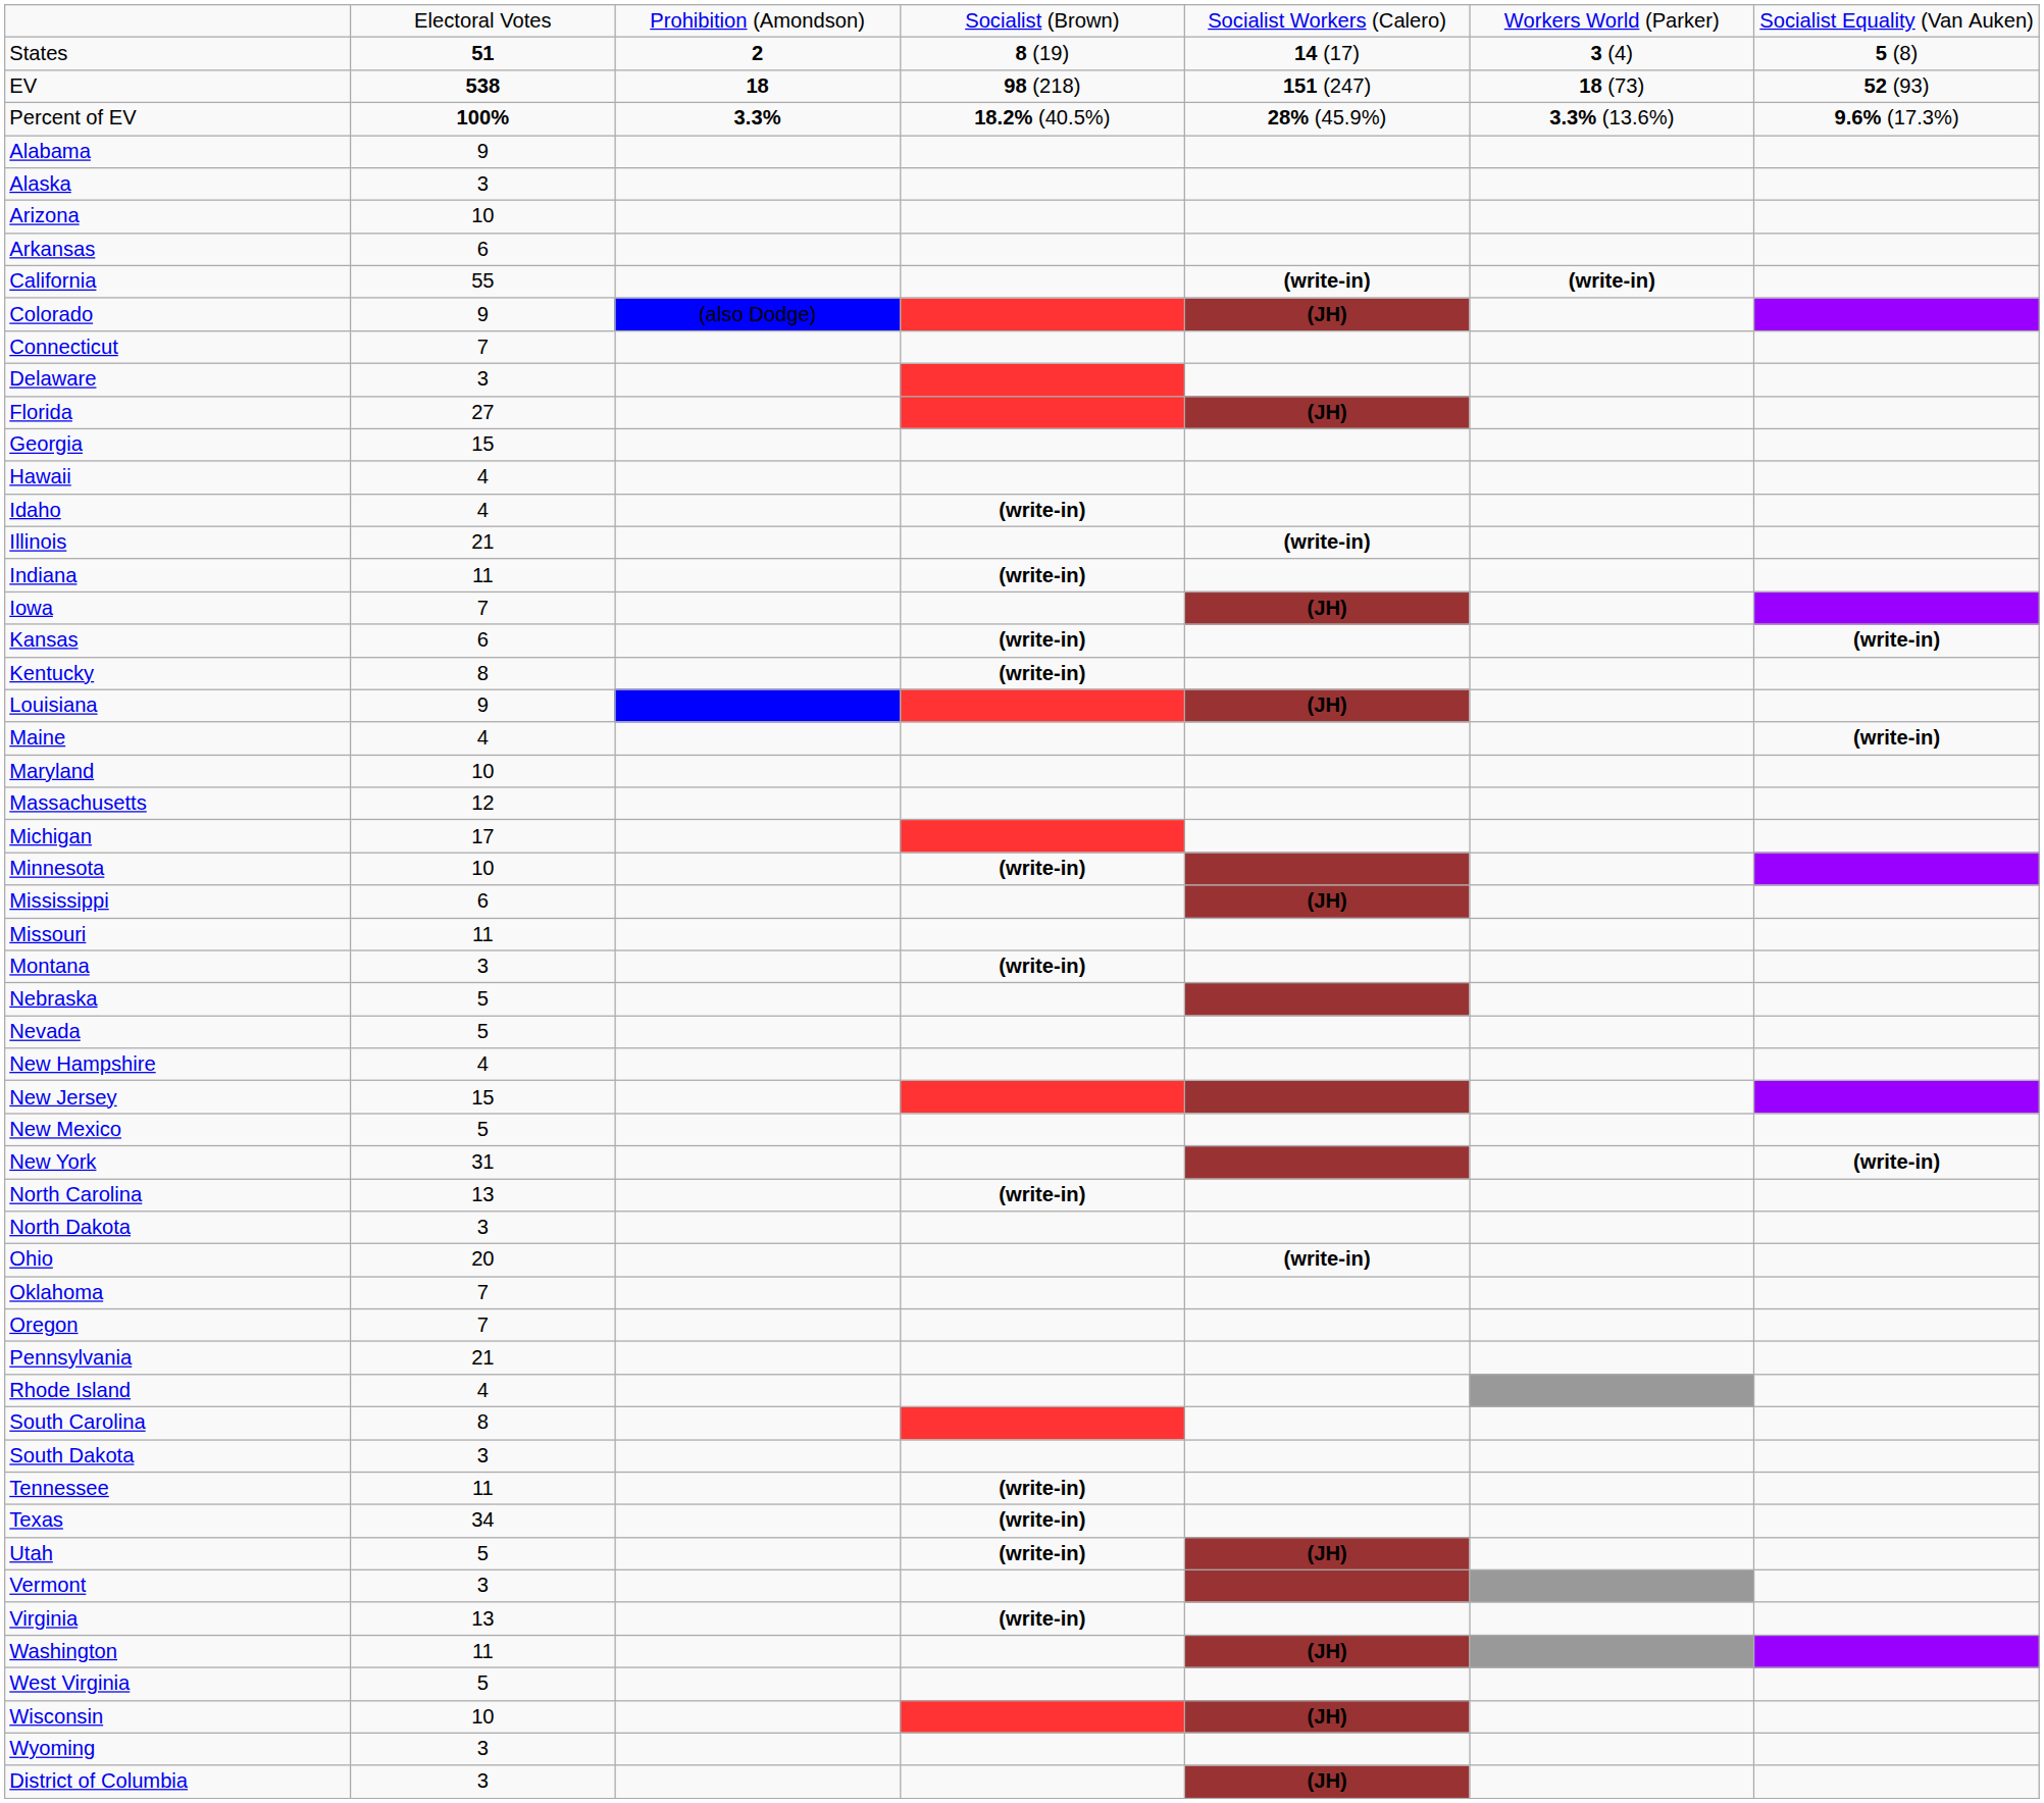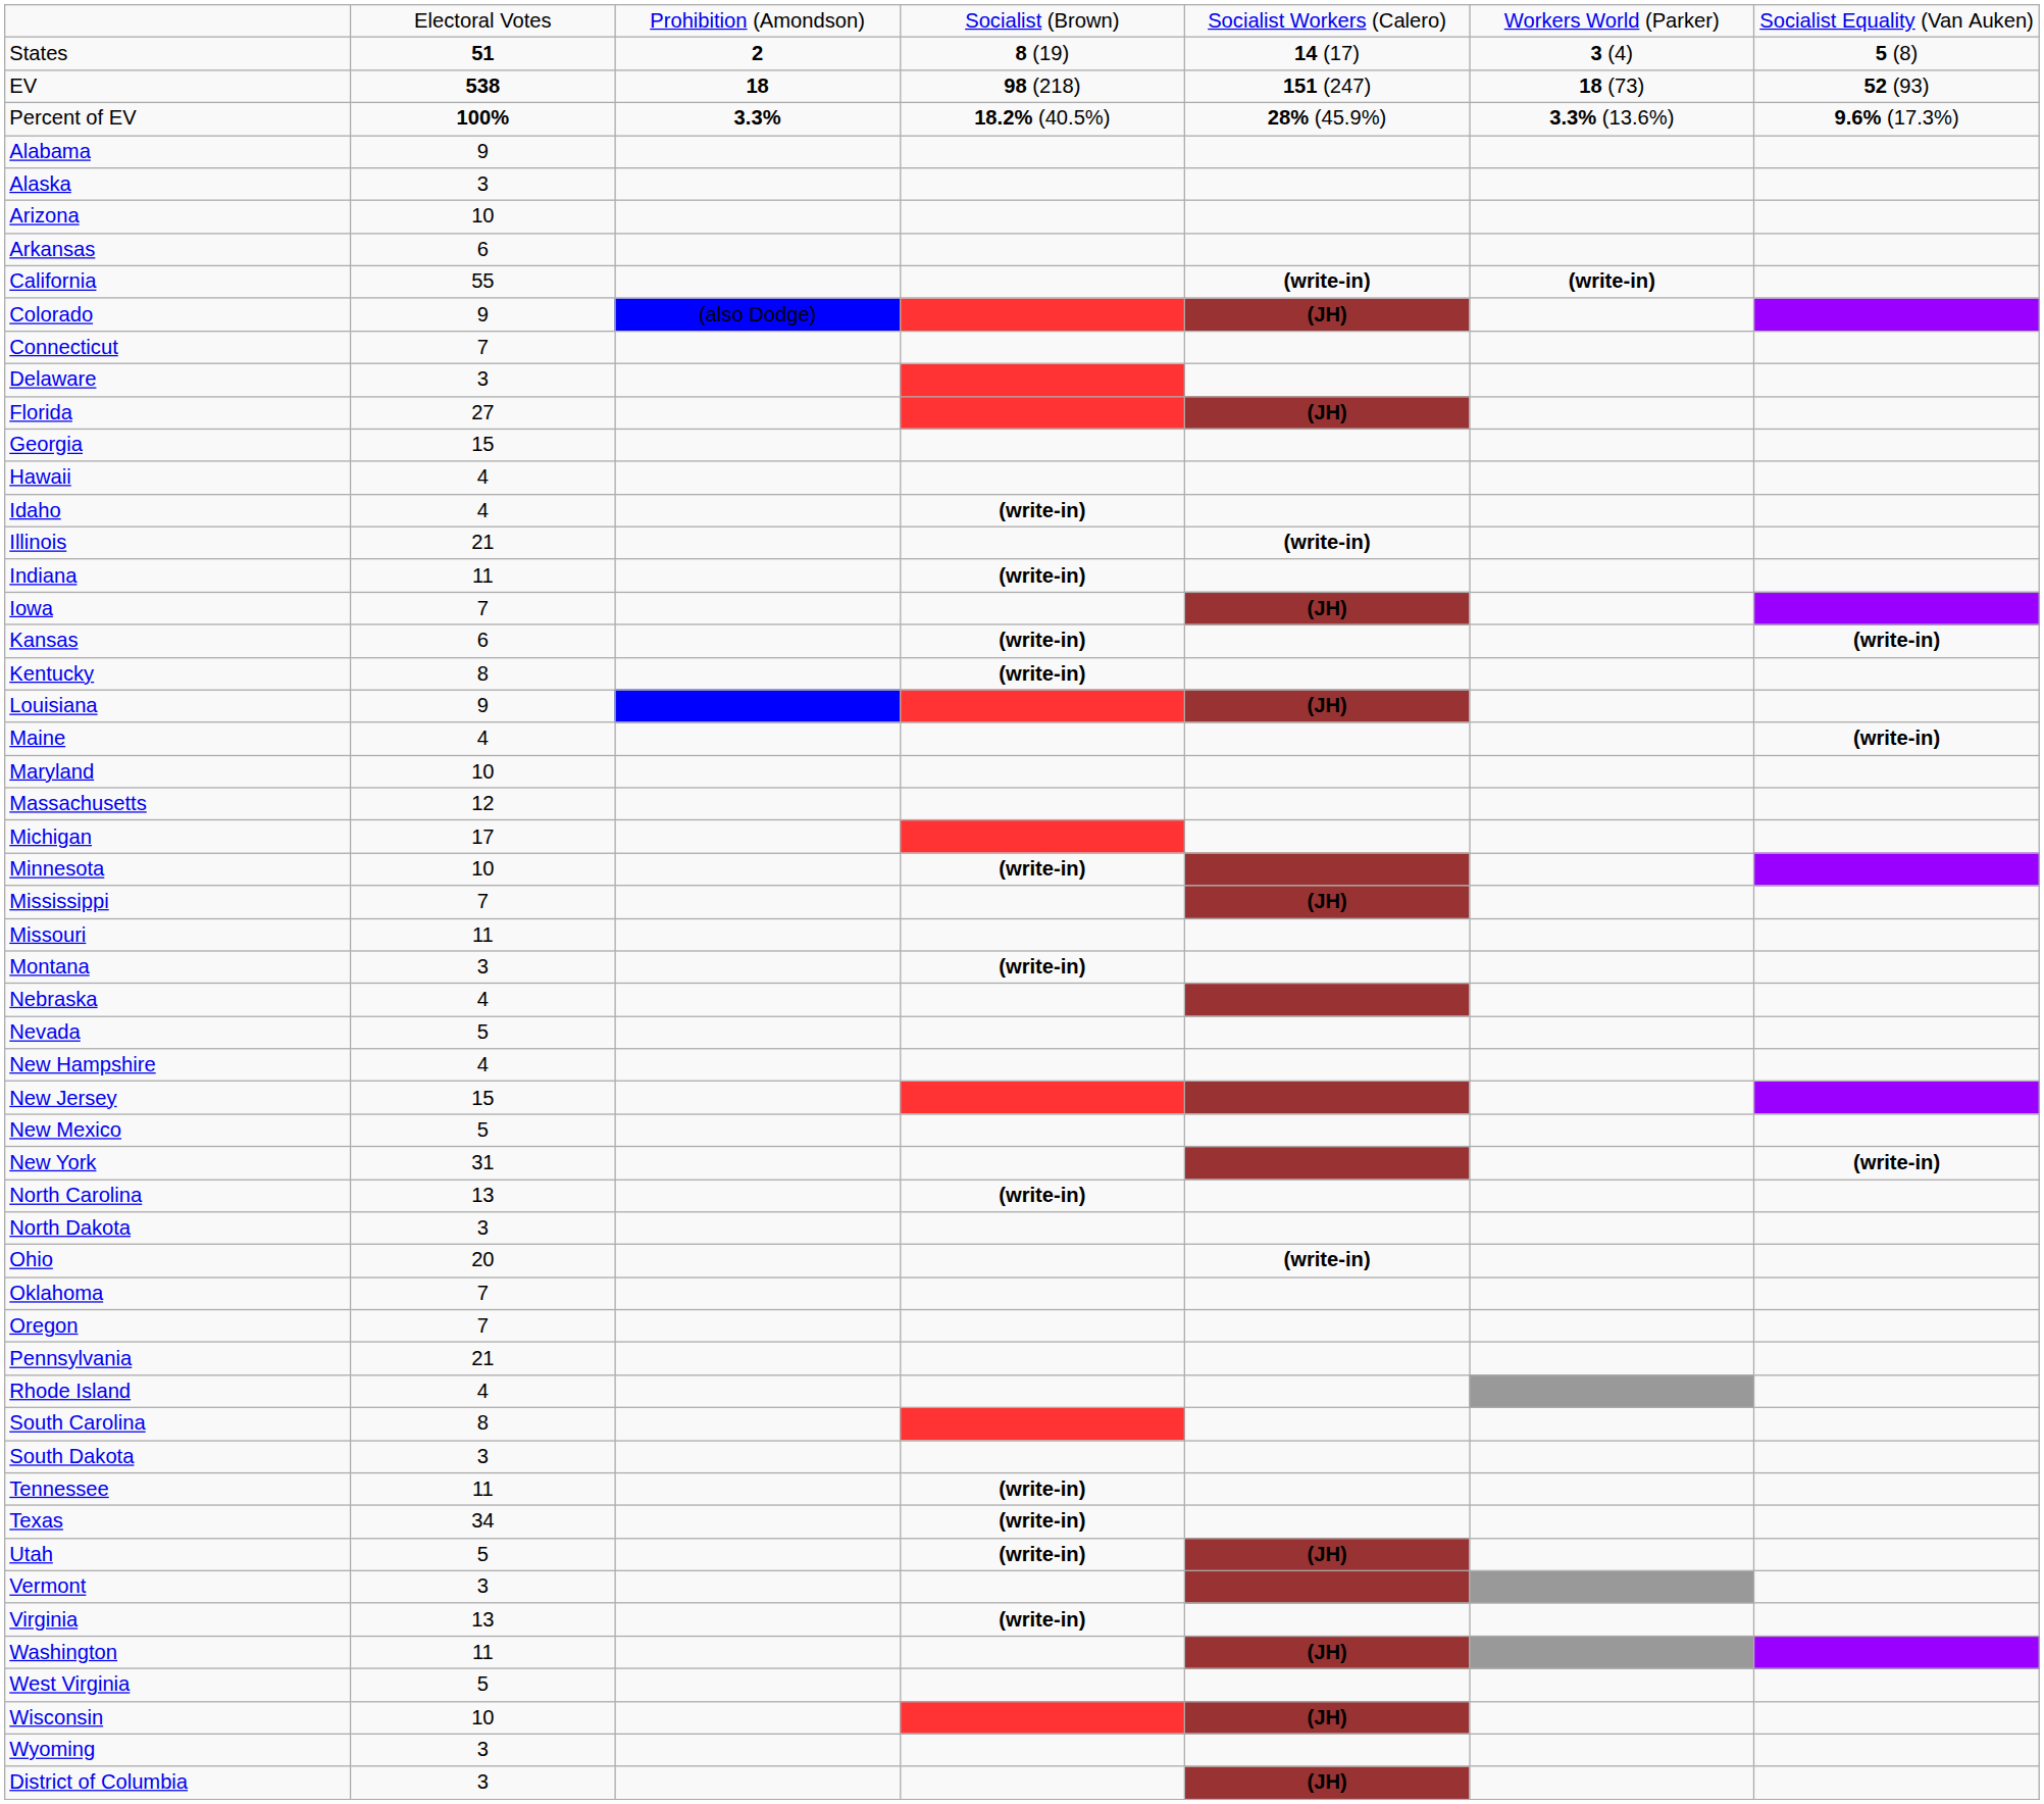 <table class=wikitable style="width: 100%;">
 <tr>
 <td width="17%"> </td>
 <td width="13%" align=center>Electoral Votes</td>
 <td width="14%" align=center><a href='#'>Prohibition</a> (Amondson)</td>
 <td width="14%" align=center><a href='#'>Socialist</a> (Brown)</td>
 <td width="14%" align=center><a href='#'>Socialist Workers</a> (Calero)</td>
 <td width="14%" align=center><a href='#'>Workers World</a> (Parker)</td>
 <td width="14%" align=center><a href='#'>Socialist Equality</a> (Van Auken)</td>
 </tr>
 <tr>
 <td>States</td>
 <td align=center><strong>51</strong></td>
 <td align=center><strong>2</strong></td>
 <td align=center><strong>8</strong> (19)</td>
 <td align=center><strong>14</strong> (17)</td>
 <td align=center><strong>3</strong> (4)</td>
 <td align=center><strong>5</strong> (8)</td>
 </tr>
 <tr>
 <td>EV</td>
 <td align=center><strong>538</strong></td>
 <td align=center><strong>18</strong></td>
 <td align=center><strong>98</strong> (218)</td>
 <td align=center><strong>151</strong> (247)</td>
 <td align=center><strong>18</strong> (73)</td>
 <td align=center><strong>52</strong> (93)</td>
 </tr>
 <tr>
 <td>Percent of EV</td>
 <td align=center><strong>100%</strong></td>
 <td align=center><strong>3.3%</strong></td>
 <td align=center><strong>18.2%</strong> (40.5%)</td>
 <td align=center><strong>28%</strong> (45.9%)</td>
 <td align=center><strong>3.3%</strong> (13.6%)</td>
 <td align=center><strong>9.6%</strong> (17.3%)</td>
 </tr>
 <tr>
 <td><a href='#'>Alabama</a></td>
 <td align=center>9</td>
 <td></td>
 <td></td>
 <td></td>
 <td></td>
 <td></td>
 </tr>
 <tr>
 <td><a href='#'>Alaska</a></td>
 <td align=center>3</td>
 <td></td>
 <td></td>
 <td></td>
 <td></td>
 <td></td>
 </tr>
 <tr>
 <td><a href='#'>Arizona</a></td>
 <td align=center>10</td>
 <td></td>
 <td></td>
 <td></td>
 <td></td>
 <td></td>
 </tr>
 <tr>
 <td><a href='#'>Arkansas</a></td>
 <td align=center>6</td>
 <td></td>
 <td></td>
 <td></td>
 <td></td>
 <td></td>
 </tr>
 <tr>
 <td><a href='#'>California</a></td>
 <td align=center>55</td>
 <td></td>
 <td></td>
 <td color=#993333 align=center><strong>(write-in)</strong></td>
 <td color=#999999 align=center><strong>(write-in)</strong></td>
 <td></td>
 </tr>
 <tr>
 <td><a href='#'>Colorado</a></td>
 <td align=center>9</td>
 <td bgcolor=#0000FF align=center>(also Dodge)</td>
 <td bgcolor=#FF3333> </td>
 <td bgcolor=#993333 align=center><strong>(JH)</strong></td>
 <td></td>
 <td bgcolor=#9900FF> </td>
 </tr>
 <tr>
 <td><a href='#'>Connecticut</a></td>
 <td align=center>7</td>
 <td></td>
 <td></td>
 <td></td>
 <td></td>
 <td></td>
 </tr>
 <tr>
 <td><a href='#'>Delaware</a></td>
 <td align=center>3</td>
 <td></td>
 <td bgcolor=#FF3333> </td>
 <td></td>
 <td></td>
 <td></td>
 </tr>
 <tr>
 <td><a href='#'>Florida</a></td>
 <td align=center>27</td>
 <td></td>
 <td bgcolor=#FF3333> </td>
 <td bgcolor=#993333 align=center><strong>(JH)</strong></td>
 <td></td>
 <td></td>
 </tr>
 <tr>
 <td><a href='#'>Georgia</a></td>
 <td align=center>15</td>
 <td></td>
 <td></td>
 <td></td>
 <td></td>
 <td></td>
 </tr>
 <tr>
 <td><a href='#'>Hawaii</a></td>
 <td align=center>4</td>
 <td></td>
 <td></td>
 <td></td>
 <td></td>
 <td></td>
 </tr>
 <tr>
 <td><a href='#'>Idaho</a></td>
 <td align=center>4</td>
 <td></td>
 <td color=#FF3333 align=center><strong>(write-in)</strong></td>
 <td></td>
 <td></td>
 <td></td>
 </tr>
 <tr>
 <td><a href='#'>Illinois</a></td>
 <td align=center>21</td>
 <td></td>
 <td></td>
 <td color=#993333 align=center><strong>(write-in)</strong></td>
 <td></td>
 <td></td>
 </tr>
 <tr>
 <td><a href='#'>Indiana</a></td>
 <td align=center>11</td>
 <td></td>
 <td color=#FF3333 align=center><strong>(write-in)</strong></td>
 <td></td>
 <td></td>
 <td></td>
 </tr>
 <tr>
 <td><a href='#'>Iowa</a></td>
 <td align=center>7</td>
 <td></td>
 <td></td>
 <td bgcolor=#993333 align=center><strong>(JH)</strong></td>
 <td></td>
 <td bgcolor=#9900FF> </td>
 </tr>
 <tr>
 <td><a href='#'>Kansas</a></td>
 <td align=center>6</td>
 <td></td>
 <td color=#FF3333 align=center><strong>(write-in)</strong></td>
 <td></td>
 <td></td>
 <td color=#9900FF align=center><strong>(write-in)</strong></td>
 </tr>
 <tr>
 <td><a href='#'>Kentucky</a></td>
 <td align=center>8</td>
 <td></td>
 <td color=#FF3333 align=center><strong>(write-in)</strong></td>
 <td></td>
 <td></td>
 <td></td>
 </tr>
 <tr>
 <td><a href='#'>Louisiana</a></td>
 <td align=center>9</td>
 <td bgcolor=#0000FF> </td>
 <td bgcolor=#FF3333> </td>
 <td bgcolor=#993333 align=center><strong>(JH)</strong></td>
 <td></td>
 <td></td>
 </tr>
 <tr>
 <td><a href='#'>Maine</a></td>
 <td align=center>4</td>
 <td></td>
 <td></td>
 <td></td>
 <td></td>
 <td color=#9900FF align=center><strong>(write-in)</strong></td>
 </tr>
 <tr>
 <td><a href='#'>Maryland</a></td>
 <td align=center>10</td>
 <td></td>
 <td></td>
 <td></td>
 <td></td>
 <td></td>
 </tr>
 <tr>
 <td><a href='#'>Massachusetts</a></td>
 <td align=center>12</td>
 <td></td>
 <td></td>
 <td></td>
 <td></td>
 <td></td>
 </tr>
 <tr>
 <td><a href='#'>Michigan</a></td>
 <td align=center>17</td>
 <td></td>
 <td bgcolor=#FF3333> </td>
 <td></td>
 <td></td>
 <td></td>
 </tr>
 <tr>
 <td><a href='#'>Minnesota</a></td>
 <td align=center>10</td>
 <td></td>
 <td color=#FF3333 align=center><strong>(write-in)</strong></td>
 <td bgcolor=#993333></td>
 <td></td>
 <td bgcolor=#9900FF> </td>
 </tr>
 <tr>
 <td><a href='#'>Mississippi</a></td>
-<td align=center>6</td>
+<td align=center>7</td>
 <td></td>
 <td></td>
 <td bgcolor=#993333 align=center><strong>(JH)</strong></td>
 <td></td>
 <td></td>
 </tr>
 <tr>
 <td><a href='#'>Missouri</a></td>
 <td align=center>11</td>
 <td></td>
 <td></td>
 <td></td>
 <td></td>
 <td></td>
 </tr>
 <tr>
 <td><a href='#'>Montana</a></td>
 <td align=center>3</td>
 <td></td>
 <td color=#FF3333 align=center><strong>(write-in)</strong></td>
 <td></td>
 <td></td>
 <td></td>
 </tr>
 <tr>
 <td><a href='#'>Nebraska</a></td>
-<td align=center>5</td>
+<td align=center>4</td>
 <td></td>
 <td></td>
 <td bgcolor=#993333> </td>
 <td></td>
 <td></td>
 </tr>
 <tr>
 <td><a href='#'>Nevada</a></td>
 <td align=center>5</td>
 <td></td>
 <td></td>
 <td></td>
 <td></td>
 <td></td>
 </tr>
 <tr>
 <td><a href='#'>New Hampshire</a></td>
 <td align=center>4</td>
 <td></td>
 <td></td>
 <td></td>
 <td></td>
 <td></td>
 </tr>
 <tr>
 <td><a href='#'>New Jersey</a></td>
 <td align=center>15</td>
 <td></td>
 <td bgcolor=#FF3333> </td>
 <td bgcolor=#993333> </td>
 <td></td>
 <td bgcolor=#9900FF> </td>
 </tr>
 <tr>
 <td><a href='#'>New Mexico</a></td>
 <td align=center>5</td>
 <td></td>
 <td></td>
 <td></td>
 <td></td>
 <td></td>
 </tr>
 <tr>
 <td><a href='#'>New York</a></td>
 <td align=center>31</td>
 <td></td>
 <td></td>
 <td bgcolor=#993333> </td>
 <td></td>
 <td color=#9900FF align=center><strong>(write-in)</strong></td>
 </tr>
 <tr>
 <td><a href='#'>North Carolina</a></td>
 <td align=center>13</td>
 <td></td>
 <td color=#FF3333 align=center><strong>(write-in)</strong></td>
 <td></td>
 <td></td>
 <td></td>
 </tr>
 <tr>
 <td><a href='#'>North Dakota</a></td>
 <td align=center>3</td>
 <td></td>
 <td></td>
 <td></td>
 <td></td>
 <td></td>
 </tr>
 <tr>
 <td><a href='#'>Ohio</a></td>
 <td align=center>20</td>
 <td></td>
 <td></td>
 <td color=#993333 align=center><strong>(write-in)</strong></td>
 <td></td>
 <td></td>
 </tr>
 <tr>
 <td><a href='#'>Oklahoma</a></td>
 <td align=center>7</td>
 <td></td>
 <td></td>
 <td></td>
 <td></td>
 <td></td>
 </tr>
 <tr>
 <td><a href='#'>Oregon</a></td>
 <td align=center>7</td>
 <td></td>
 <td></td>
 <td></td>
 <td></td>
 <td></td>
 </tr>
 <tr>
 <td><a href='#'>Pennsylvania</a></td>
 <td align=center>21</td>
 <td></td>
 <td></td>
 <td></td>
 <td></td>
 <td></td>
 </tr>
 <tr>
 <td><a href='#'>Rhode Island</a></td>
 <td align=center>4</td>
 <td></td>
 <td></td>
 <td></td>
 <td bgcolor=#999999> </td>
 <td></td>
 </tr>
 <tr>
 <td><a href='#'>South Carolina</a></td>
 <td align=center>8</td>
 <td></td>
 <td bgcolor=#FF3333> </td>
 <td></td>
 <td></td>
 <td></td>
 </tr>
 <tr>
 <td><a href='#'>South Dakota</a></td>
 <td align=center>3</td>
 <td></td>
 <td></td>
 <td></td>
 <td></td>
 <td></td>
 </tr>
 <tr>
 <td><a href='#'>Tennessee</a></td>
 <td align=center>11</td>
 <td></td>
 <td color=#FF3333 align=center><strong>(write-in)</strong></td>
 <td></td>
 <td></td>
 <td></td>
 </tr>
 <tr>
 <td><a href='#'>Texas</a></td>
 <td align=center>34</td>
 <td></td>
 <td color=#FF3333 align=center><strong>(write-in)</strong></td>
 <td></td>
 <td></td>
 <td></td>
 </tr>
 <tr>
 <td><a href='#'>Utah</a></td>
 <td align=center>5</td>
 <td></td>
 <td color=#FF3333 align=center><strong>(write-in)</strong></td>
 <td bgcolor=#993333 align=center><strong>(JH)</strong></td>
 <td></td>
 <td></td>
 </tr>
 <tr>
 <td><a href='#'>Vermont</a></td>
 <td align=center>3</td>
 <td></td>
 <td></td>
 <td bgcolor=#993333> </td>
 <td bgcolor=#999999> </td>
 <td></td>
 </tr>
 <tr>
 <td><a href='#'>Virginia</a></td>
 <td align=center>13</td>
 <td></td>
 <td color=#FF3333 align=center><strong>(write-in)</strong></td>
 <td></td>
 <td></td>
 <td></td>
 </tr>
 <tr>
 <td><a href='#'>Washington</a></td>
 <td align=center>11</td>
 <td></td>
 <td></td>
 <td bgcolor=#993333 align=center><strong>(JH)</strong></td>
 <td bgcolor=#999999> </td>
 <td bgcolor=#9900FF> </td>
 </tr>
 <tr>
 <td><a href='#'>West Virginia</a></td>
 <td align=center>5</td>
 <td></td>
 <td></td>
 <td></td>
 <td></td>
 <td></td>
 </tr>
 <tr>
 <td><a href='#'>Wisconsin</a></td>
 <td align=center>10</td>
 <td></td>
 <td bgcolor=#FF3333> </td>
 <td bgcolor=#993333 align=center><strong>(JH)</strong></td>
 <td></td>
 <td></td>
 </tr>
 <tr>
 <td><a href='#'>Wyoming</a></td>
 <td align=center>3</td>
 <td></td>
 <td></td>
 <td></td>
 <td></td>
 <td></td>
 </tr>
 <tr>
 <td><a href='#'>District of Columbia</a></td>
 <td align=center>3</td>
 <td></td>
 <td></td>
 <td bgcolor=#993333 align=center><strong>(JH)</strong></td>
 <td></td>
 <td></td>
 </tr>
 </table>
